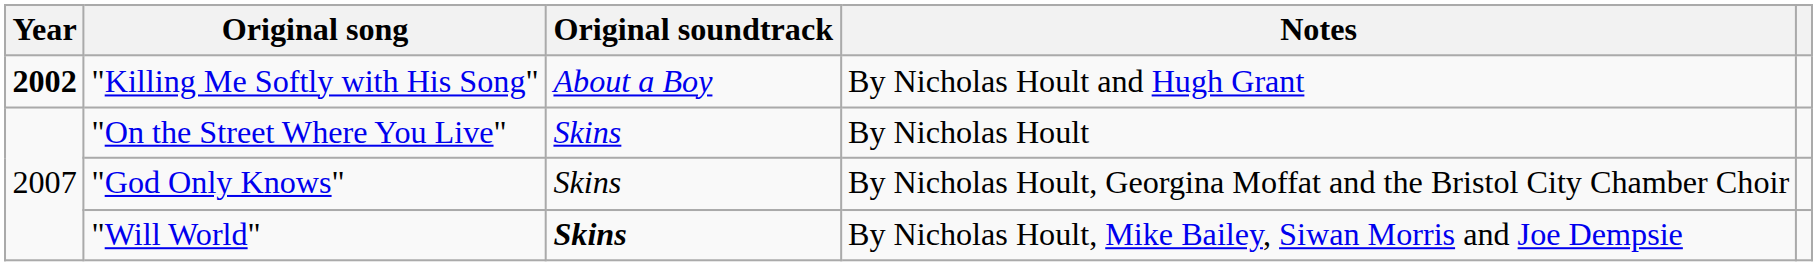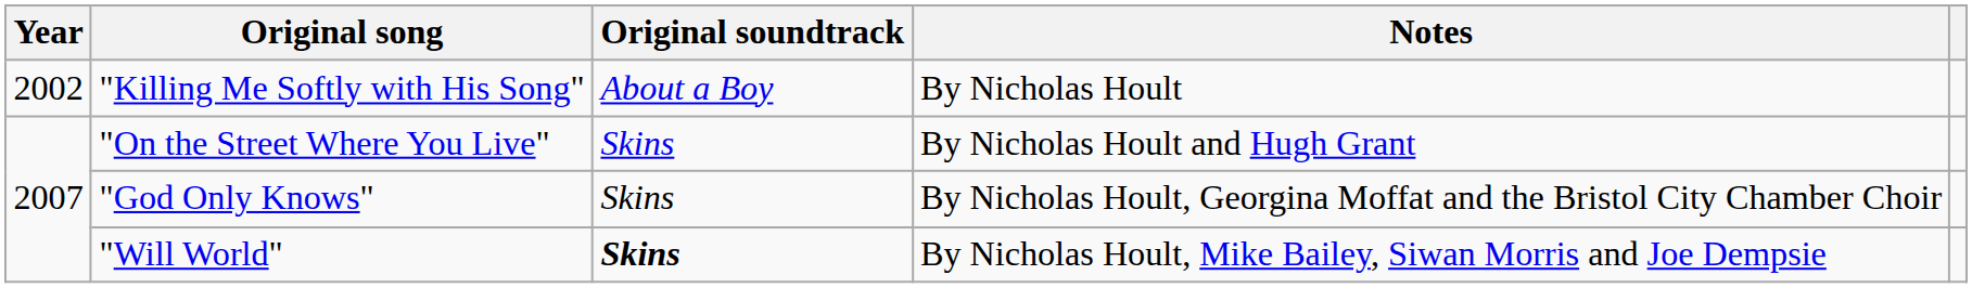 <table class="wikitable">
 <tr>
 <th>Year</th>
 <th>Original song</th>
 <th>Original soundtrack</th>
 <th>Notes</th>
 <th></th>
 </tr>
 <tr>
-<td><strong>2002</strong></td>
+<td>2002</td>
 <td>"<a href='#'>Killing Me Softly with His Song</a>"</td>
 <td><em><a href='#'>About a Boy</a></em></td>
-<td>By Nicholas Hoult and <a href='#'>Hugh Grant</a></td>
+<td>By Nicholas Hoult</td>
 <td></td>
 </tr>
 <tr>
 <td rowspan="3">2007</td>
 <td>"<a href='#'>On the Street Where You Live</a>"</td>
 <td><em><a href='#'>Skins</a></em></td>
-<td>By Nicholas Hoult</td>
+<td>By Nicholas Hoult and <a href='#'>Hugh Grant</a></td>
 <td></td>
 </tr>
 <tr>
 <td>"<a href='#'>God Only Knows</a>"</td>
 <td><em>Skins</em></td>
 <td>By Nicholas Hoult, Georgina Moffat and the Bristol City Chamber Choir</td>
 <td></td>
 </tr>
 <tr>
 <td>"<a href='#'>Will World</a>"</td>
 <td><strong><em>Skins</em></strong></td>
 <td>By Nicholas Hoult, <a href='#'>Mike Bailey</a>, <a href='#'>Siwan Morris</a> and <a href='#'>Joe Dempsie</a></td>
 <td></td>
 </tr>
 </table>
